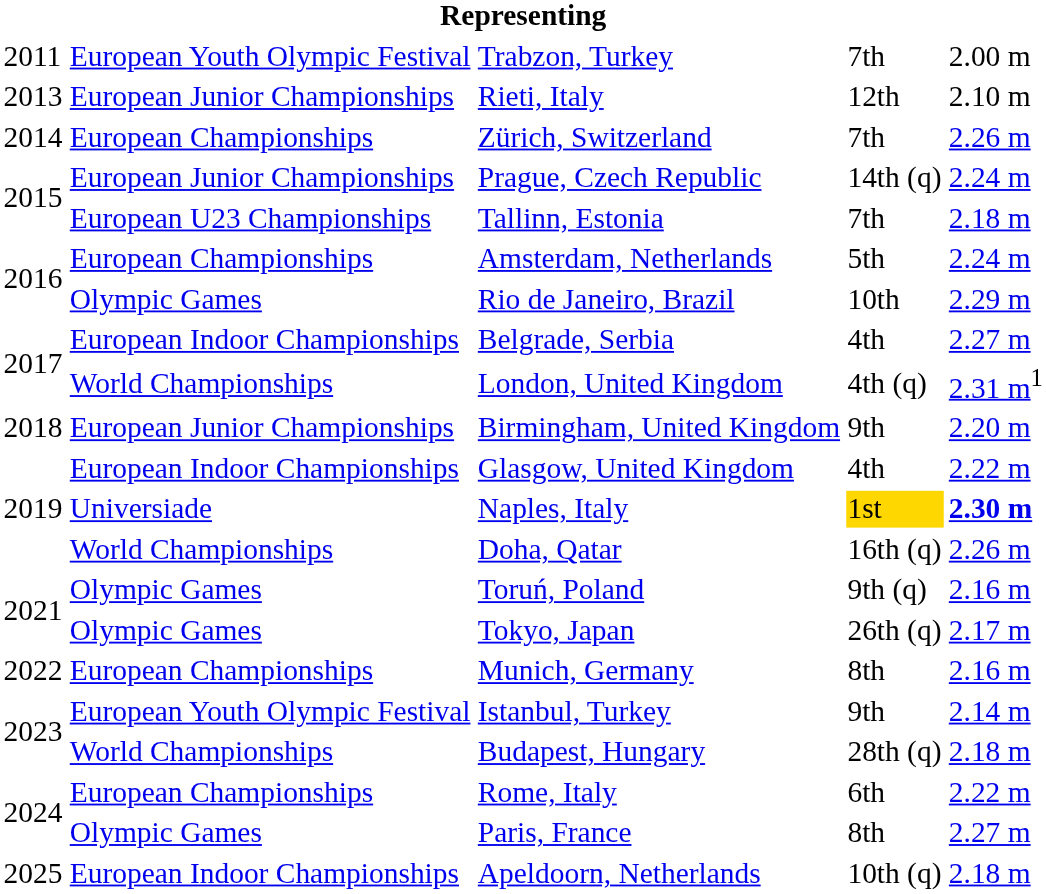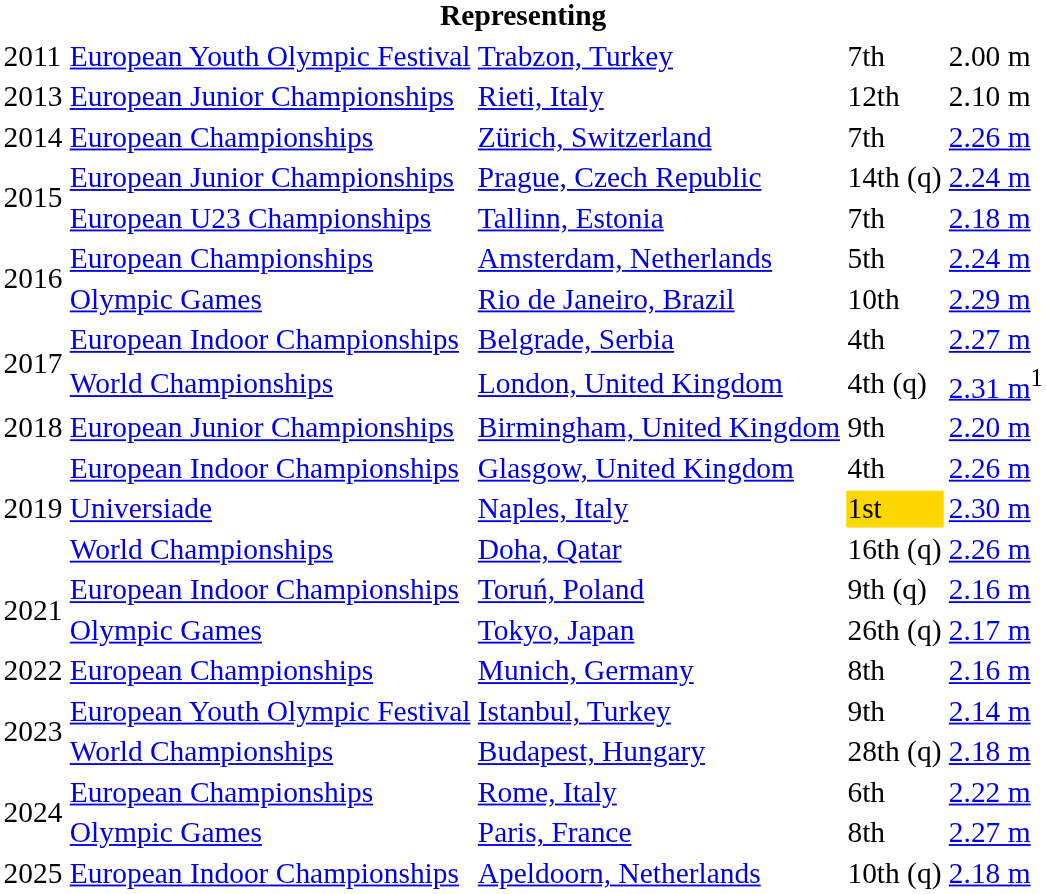 <table>
 <tr>
 <th colspan="6">Representing </th>
 </tr>
 <tr>
 <td>2011</td>
 <td><a href='#'>European Youth Olympic Festival</a></td>
 <td><a href='#'>Trabzon, Turkey</a></td>
 <td>7th</td>
 <td>2.00 m</td>
 </tr>
 <tr>
 <td>2013</td>
 <td><a href='#'>European Junior Championships</a></td>
 <td><a href='#'>Rieti, Italy</a></td>
 <td>12th</td>
 <td>2.10 m</td>
 </tr>
 <tr>
 <td>2014</td>
 <td><a href='#'>European Championships</a></td>
 <td><a href='#'>Zürich, Switzerland</a></td>
 <td>7th</td>
 <td><a href='#'>2.26 m</a></td>
 </tr>
 <tr>
 <td rowspan=2>2015</td>
 <td><a href='#'>European Junior Championships</a></td>
 <td><a href='#'>Prague, Czech Republic</a></td>
 <td>14th (q)</td>
 <td><a href='#'>2.24 m</a></td>
 </tr>
 <tr>
 <td><a href='#'>European U23 Championships</a></td>
 <td><a href='#'>Tallinn, Estonia</a></td>
 <td>7th</td>
 <td><a href='#'>2.18 m</a></td>
 </tr>
 <tr>
 <td rowspan=2>2016</td>
 <td><a href='#'>European Championships</a></td>
 <td><a href='#'>Amsterdam, Netherlands</a></td>
 <td>5th</td>
 <td><a href='#'>2.24 m</a></td>
 </tr>
 <tr>
 <td><a href='#'>Olympic Games</a></td>
 <td><a href='#'>Rio de Janeiro, Brazil</a></td>
 <td>10th</td>
 <td><a href='#'>2.29 m</a></td>
 </tr>
 <tr>
 <td rowspan=2>2017</td>
 <td><a href='#'>European Indoor Championships</a></td>
 <td><a href='#'>Belgrade, Serbia</a></td>
 <td>4th</td>
 <td><a href='#'>2.27 m</a></td>
 </tr>
 <tr>
 <td><a href='#'>World Championships</a></td>
 <td><a href='#'>London, United Kingdom</a></td>
 <td>4th (q)</td>
 <td><a href='#'>2.31 m</a><sup>1</sup></td>
 </tr>
 <tr>
 <td>2018</td>
 <td><a href='#'>European Junior Championships</a></td>
 <td><a href='#'>Birmingham, United Kingdom</a></td>
 <td>9th</td>
 <td><a href='#'>2.20 m</a></td>
 </tr>
 <tr>
 <td rowspan=3>2019</td>
 <td><a href='#'>European Indoor Championships</a></td>
 <td><a href='#'>Glasgow, United Kingdom</a></td>
 <td>4th</td>
-<td><a href='#'>2.22 m</a></td>
+<td><a href='#'>2.26 m</a></td>
 </tr>
 <tr>
 <td><a href='#'>Universiade</a></td>
 <td><a href='#'>Naples, Italy</a></td>
 <td bgcolor=gold>1st</td>
-<td><strong><a href='#'>2.30 m</a></strong></td>
+<td><a href='#'>2.30 m</a></td>
 </tr>
 <tr>
 <td><a href='#'>World Championships</a></td>
 <td><a href='#'>Doha, Qatar</a></td>
 <td>16th (q)</td>
 <td><a href='#'>2.26 m</a></td>
 </tr>
 <tr>
 <td rowspan=2>2021</td>
-<td><a href='#'>Olympic Games</a></td>
+<td><a href='#'>European Indoor Championships</a></td>
 <td><a href='#'>Toruń, Poland</a></td>
 <td>9th (q)</td>
 <td><a href='#'>2.16 m</a></td>
 </tr>
 <tr>
 <td><a href='#'>Olympic Games</a></td>
 <td><a href='#'>Tokyo, Japan</a></td>
 <td>26th (q)</td>
 <td><a href='#'>2.17 m</a></td>
 </tr>
 <tr>
 <td>2022</td>
 <td><a href='#'>European Championships</a></td>
 <td><a href='#'>Munich, Germany</a></td>
 <td>8th</td>
 <td><a href='#'>2.16 m</a></td>
 </tr>
 <tr>
 <td rowspan=2>2023</td>
 <td><a href='#'>European Youth Olympic Festival</a></td>
 <td><a href='#'>Istanbul, Turkey</a></td>
 <td>9th</td>
 <td><a href='#'>2.14 m</a></td>
 </tr>
 <tr>
 <td><a href='#'>World Championships</a></td>
 <td><a href='#'>Budapest, Hungary</a></td>
 <td>28th (q)</td>
 <td><a href='#'>2.18 m</a></td>
 </tr>
 <tr>
 <td rowspan=2>2024</td>
 <td><a href='#'>European Championships</a></td>
 <td><a href='#'>Rome, Italy</a></td>
 <td>6th</td>
 <td><a href='#'>2.22 m</a></td>
 </tr>
 <tr>
 <td><a href='#'>Olympic Games</a></td>
 <td><a href='#'>Paris, France</a></td>
 <td>8th</td>
 <td><a href='#'>2.27 m</a></td>
 </tr>
 <tr>
 <td>2025</td>
 <td><a href='#'>European Indoor Championships</a></td>
 <td><a href='#'>Apeldoorn, Netherlands</a></td>
 <td>10th (q)</td>
 <td><a href='#'>2.18 m</a></td>
 </tr>
 </table>
